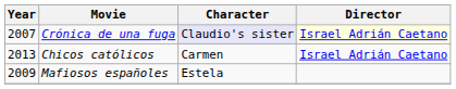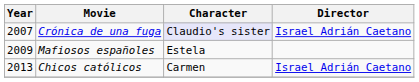 <table class="wikitable" style="font-size: 90%;">
 <tr>
 <th>Year</th>
 <th>Movie</th>
 <th>Character</th>
 <th>Director</th>
 </tr>
 <tr>
 <td>2007</td>
 <td><em><a href='#'>Crónica de una fuga</a></em></td>
 <td style="background: lavender;">Claudio's sister</td>
-<td style="background: lightyellow;"><a href='#'>Israel Adrián Caetano</a></td>
-</tr>
-<tr>
-<td>2013</td>
-<td><em>Chicos católicos</em></td>
-<td>Carmen</td>
 <td><a href='#'>Israel Adrián Caetano</a></td>
 </tr>
 <tr>
 <td>2009</td>
 <td><em>Mafiosos españoles</em></td>
 <td>Estela</td>
 <td></td>
 </tr>
 <tr>
+<td>2013</td>
+<td><em>Chicos católicos</em></td>
+<td>Carmen</td>
+<td><a href='#'>Israel Adrián Caetano</a></td>
+</tr>
+<tr>
 </tr>
 </table>
